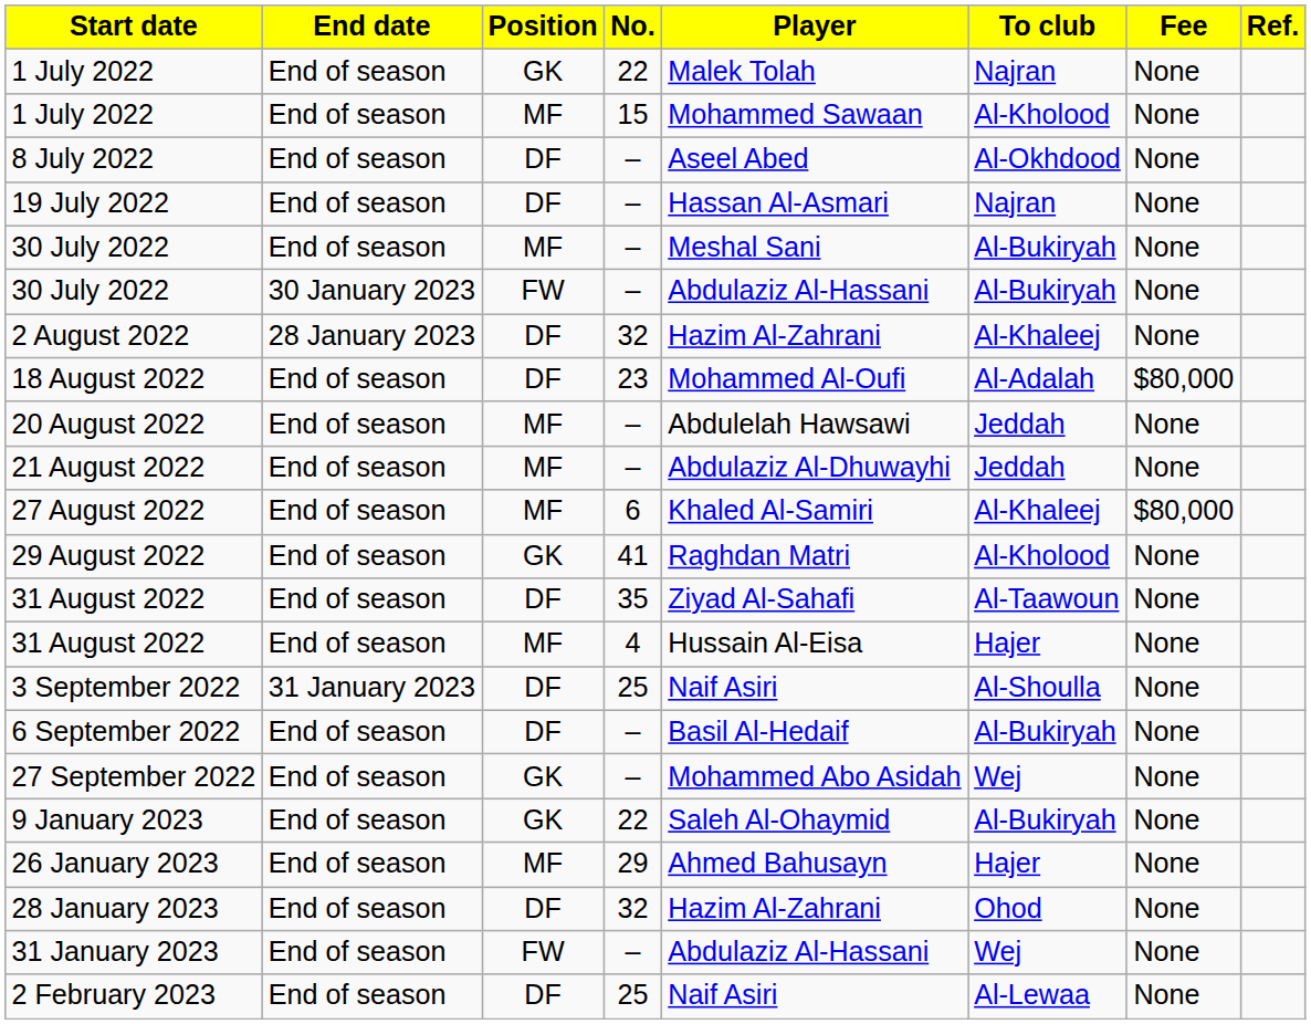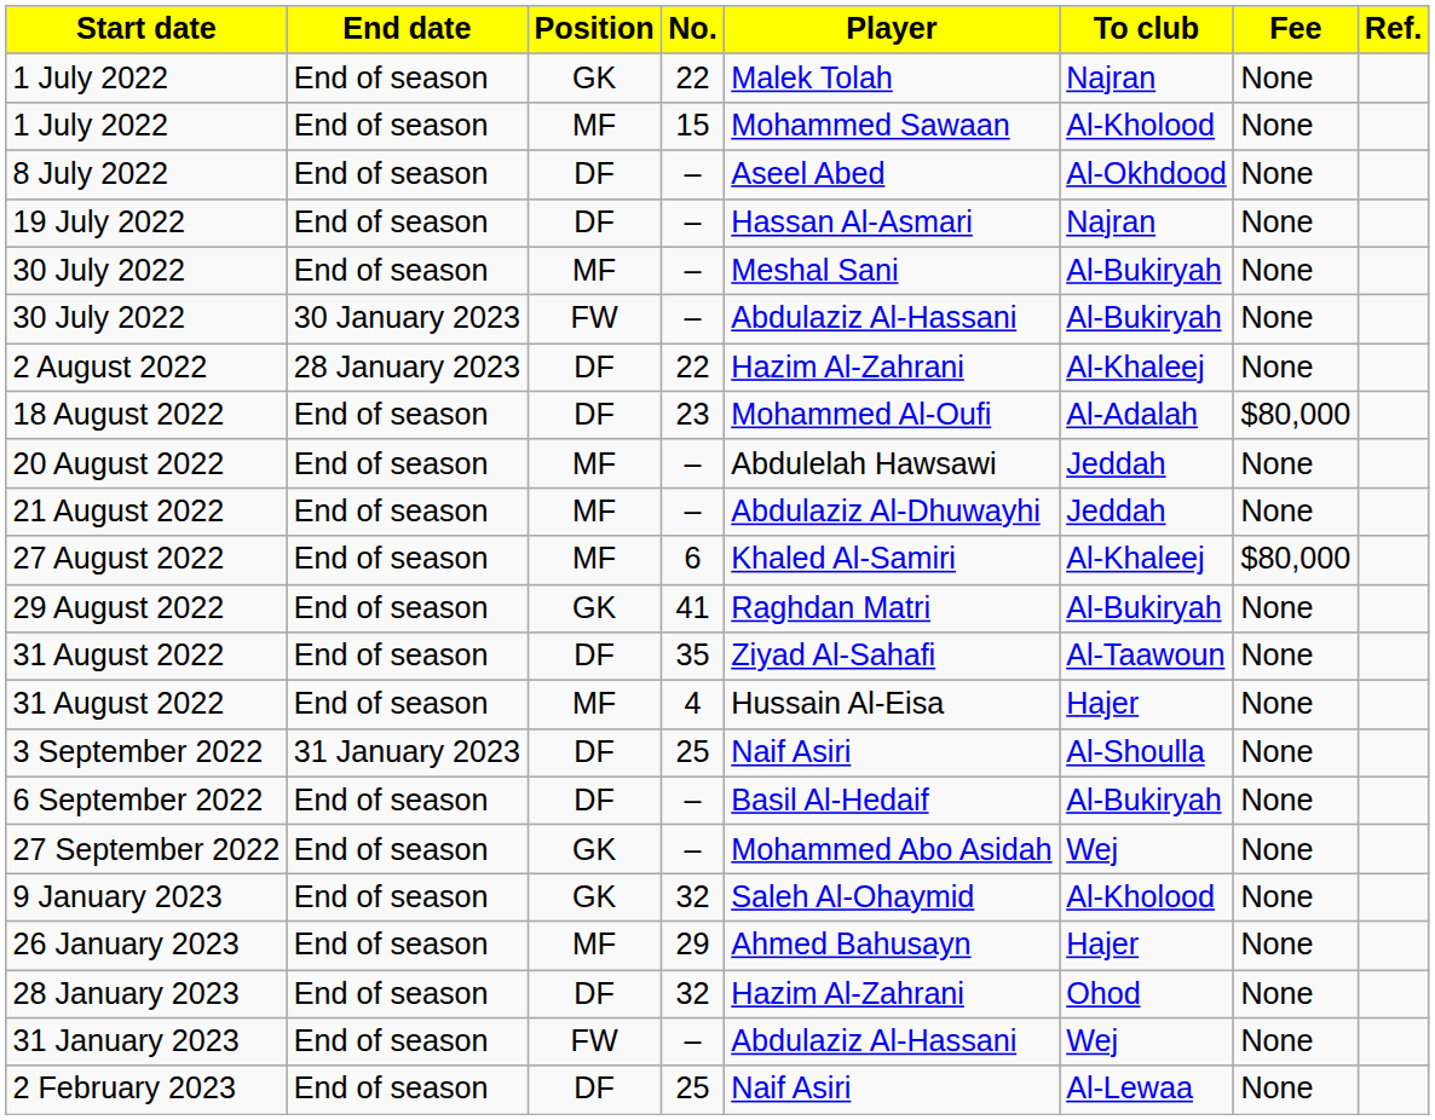 <table class="wikitable sortable">
 <tr>
 <th style="background:yellow; color:black;"><strong>Start date</strong></th>
 <th style="background:yellow; color:black;"><strong>End date</strong></th>
 <th style="background:yellow; color:black;"><strong>Position</strong></th>
 <th style="background:yellow; color:black;"><strong>No.</strong></th>
 <th style="background:yellow; color:black;"><strong>Player</strong></th>
 <th style="background:yellow; color:black;"><strong>To club</strong></th>
 <th style="background:yellow; color:black;"><strong>Fee</strong></th>
 <th style="background:yellow; color:black;"><strong>Ref.</strong></th>
 </tr>
 <tr>
 <td>1 July 2022</td>
 <td>End of season</td>
 <td style="text-align:center;">GK</td>
 <td style="text-align:center;">22</td>
 <td style="text-align:left;"> <a href='#'>Malek Tolah</a></td>
 <td style="text-align:left;"> <a href='#'>Najran</a></td>
 <td>None</td>
 <td></td>
 </tr>
 <tr>
 <td>1 July 2022</td>
 <td>End of season</td>
 <td style="text-align:center;">MF</td>
 <td style="text-align:center;">15</td>
 <td style="text-align:left;"> <a href='#'>Mohammed Sawaan</a></td>
 <td style="text-align:left;"> <a href='#'>Al-Kholood</a></td>
 <td>None</td>
 <td></td>
 </tr>
 <tr>
 <td>8 July 2022</td>
 <td>End of season</td>
 <td style="text-align:center;">DF</td>
 <td style="text-align:center;">–</td>
 <td style="text-align:left;"> <a href='#'>Aseel Abed</a></td>
 <td style="text-align:left;"> <a href='#'>Al-Okhdood</a></td>
 <td>None</td>
 <td></td>
 </tr>
 <tr>
 <td>19 July 2022</td>
 <td>End of season</td>
 <td style="text-align:center;">DF</td>
 <td style="text-align:center;">–</td>
 <td style="text-align:left;"> <a href='#'>Hassan Al-Asmari</a></td>
 <td style="text-align:left;"> <a href='#'>Najran</a></td>
 <td>None</td>
 <td></td>
 </tr>
 <tr>
 <td>30 July 2022</td>
 <td>End of season</td>
 <td style="text-align:center;">MF</td>
 <td style="text-align:center;">–</td>
 <td style="text-align:left;"> <a href='#'>Meshal Sani</a></td>
 <td style="text-align:left;"> <a href='#'>Al-Bukiryah</a></td>
 <td>None</td>
 <td></td>
 </tr>
 <tr>
 <td>30 July 2022</td>
 <td>30 January 2023</td>
 <td style="text-align:center;">FW</td>
 <td style="text-align:center;">–</td>
 <td style="text-align:left;"> <a href='#'>Abdulaziz Al-Hassani</a></td>
 <td style="text-align:left;"> <a href='#'>Al-Bukiryah</a></td>
 <td>None</td>
 <td></td>
 </tr>
 <tr>
 <td>2 August 2022</td>
 <td>28 January 2023</td>
 <td style="text-align:center;">DF</td>
-<td style="text-align:center;">32</td>
+<td style="text-align:center;">22</td>
 <td style="text-align:left;"> <a href='#'>Hazim Al-Zahrani</a></td>
 <td style="text-align:left;"> <a href='#'>Al-Khaleej</a></td>
 <td>None</td>
 <td></td>
 </tr>
 <tr>
 <td>18 August 2022</td>
 <td>End of season</td>
 <td style="text-align:center;">DF</td>
 <td style="text-align:center;">23</td>
 <td style="text-align:left;"> <a href='#'>Mohammed Al-Oufi</a></td>
 <td style="text-align:left;"> <a href='#'>Al-Adalah</a></td>
 <td>$80,000</td>
 <td></td>
 </tr>
 <tr>
 <td>20 August 2022</td>
 <td>End of season</td>
 <td style="text-align:center;">MF</td>
 <td style="text-align:center;">–</td>
 <td style="text-align:left;"> Abdulelah Hawsawi</td>
 <td style="text-align:left;"> <a href='#'>Jeddah</a></td>
 <td>None</td>
 <td></td>
 </tr>
 <tr>
 <td>21 August 2022</td>
 <td>End of season</td>
 <td style="text-align:center;">MF</td>
 <td style="text-align:center;">–</td>
 <td style="text-align:left;"> <a href='#'>Abdulaziz Al-Dhuwayhi</a></td>
 <td style="text-align:left;"> <a href='#'>Jeddah</a></td>
 <td>None</td>
 <td></td>
 </tr>
 <tr>
 <td>27 August 2022</td>
 <td>End of season</td>
 <td style="text-align:center;">MF</td>
 <td style="text-align:center;">6</td>
 <td style="text-align:left;"> <a href='#'>Khaled Al-Samiri</a></td>
 <td style="text-align:left;"> <a href='#'>Al-Khaleej</a></td>
 <td>$80,000</td>
 <td></td>
 </tr>
 <tr>
 <td>29 August 2022</td>
 <td>End of season</td>
 <td style="text-align:center;">GK</td>
 <td style="text-align:center;">41</td>
 <td style="text-align:left;"> <a href='#'>Raghdan Matri</a></td>
-<td style="text-align:left;"> <a href='#'>Al-Kholood</a></td>
+<td style="text-align:left;"> <a href='#'>Al-Bukiryah</a></td>
 <td>None</td>
 <td></td>
 </tr>
 <tr>
 <td>31 August 2022</td>
 <td>End of season</td>
 <td style="text-align:center;">DF</td>
 <td style="text-align:center;">35</td>
 <td style="text-align:left;"> <a href='#'>Ziyad Al-Sahafi</a></td>
 <td style="text-align:left;"> <a href='#'>Al-Taawoun</a></td>
 <td>None</td>
 <td></td>
 </tr>
 <tr>
 <td>31 August 2022</td>
 <td>End of season</td>
 <td style="text-align:center;">MF</td>
 <td style="text-align:center;">4</td>
 <td style="text-align:left;"> Hussain Al-Eisa</td>
 <td style="text-align:left;"> <a href='#'>Hajer</a></td>
 <td>None</td>
 <td></td>
 </tr>
 <tr>
 <td>3 September 2022</td>
 <td>31 January 2023</td>
 <td style="text-align:center;">DF</td>
 <td style="text-align:center;">25</td>
 <td style="text-align:left;"> <a href='#'>Naif Asiri</a></td>
 <td style="text-align:left;"> <a href='#'>Al-Shoulla</a></td>
 <td>None</td>
 <td></td>
 </tr>
 <tr>
 <td>6 September 2022</td>
 <td>End of season</td>
 <td style="text-align:center;">DF</td>
 <td style="text-align:center;">–</td>
 <td style="text-align:left;"> <a href='#'>Basil Al-Hedaif</a></td>
 <td style="text-align:left;"> <a href='#'>Al-Bukiryah</a></td>
 <td>None</td>
 <td></td>
 </tr>
 <tr>
 <td>27 September 2022</td>
 <td>End of season</td>
 <td style="text-align:center;">GK</td>
 <td style="text-align:center;">–</td>
 <td style="text-align:left;"> <a href='#'>Mohammed Abo Asidah</a></td>
 <td style="text-align:left;"> <a href='#'>Wej</a></td>
 <td>None</td>
 <td></td>
 </tr>
 <tr>
 <td>9 January 2023</td>
 <td>End of season</td>
 <td style="text-align:center;">GK</td>
-<td style="text-align:center;">22</td>
+<td style="text-align:center;">32</td>
 <td style="text-align:left;"> <a href='#'>Saleh Al-Ohaymid</a></td>
-<td style="text-align:left;"> <a href='#'>Al-Bukiryah</a></td>
+<td style="text-align:left;"> <a href='#'>Al-Kholood</a></td>
 <td>None</td>
 <td></td>
 </tr>
 <tr>
 <td>26 January 2023</td>
 <td>End of season</td>
 <td style="text-align:center;">MF</td>
 <td style="text-align:center;">29</td>
 <td style="text-align:left;"> <a href='#'>Ahmed Bahusayn</a></td>
 <td style="text-align:left;"> <a href='#'>Hajer</a></td>
 <td>None</td>
 <td></td>
 </tr>
 <tr>
 <td>28 January 2023</td>
 <td>End of season</td>
 <td style="text-align:center;">DF</td>
 <td style="text-align:center;">32</td>
 <td style="text-align:left;"> <a href='#'>Hazim Al-Zahrani</a></td>
 <td style="text-align:left;"> <a href='#'>Ohod</a></td>
 <td>None</td>
 <td></td>
 </tr>
 <tr>
 <td>31 January 2023</td>
 <td>End of season</td>
 <td style="text-align:center;">FW</td>
 <td style="text-align:center;">–</td>
 <td style="text-align:left;"> <a href='#'>Abdulaziz Al-Hassani</a></td>
 <td style="text-align:left;"> <a href='#'>Wej</a></td>
 <td>None</td>
 <td></td>
 </tr>
 <tr>
 <td>2 February 2023</td>
 <td>End of season</td>
 <td style="text-align:center;">DF</td>
 <td style="text-align:center;">25</td>
 <td style="text-align:left;"> <a href='#'>Naif Asiri</a></td>
 <td style="text-align:left;"> <a href='#'>Al-Lewaa</a></td>
 <td>None</td>
 <td></td>
 </tr>
 <tr>
 </tr>
 </table>
